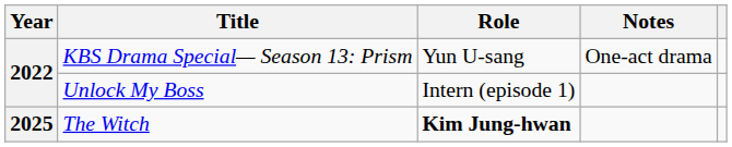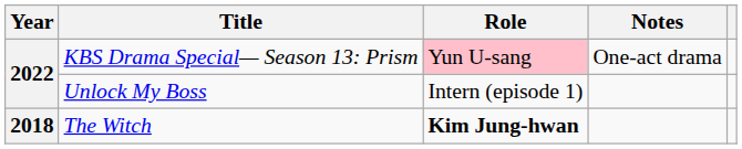 <table class="wikitable plainrowheaders sortable">
 <tr>
 <th scope="col">Year</th>
 <th scope="col">Title</th>
 <th scope="col">Role</th>
 <th scope="col">Notes</th>
 <th scope="col" class="unsortable"></th>
 </tr>
 <tr>
 <th scope="row" rowspan ="2">2022</th>
 <td><em><a href='#'>KBS Drama Special</a>— Season 13: Prism</em></td>
-<td>Yun U-sang</td>
+<td style="background: pink;">Yun U-sang</td>
 <td>One-act drama</td>
 <td style="text-align:center"></td>
 </tr>
 <tr>
 <td><em><a href='#'>Unlock My Boss</a></em></td>
 <td>Intern (episode 1)</td>
 <td></td>
 <td style="text-align:center"></td>
 </tr>
 <tr>
-<th scope="row">2025</th>
+<th scope="row">2018</th>
 <td><em><a href='#'>The Witch</a></em></td>
 <td><strong>Kim Jung-hwan</strong></td>
 <td></td>
 <td style="text-align:center"></td>
 </tr>
 </table>
